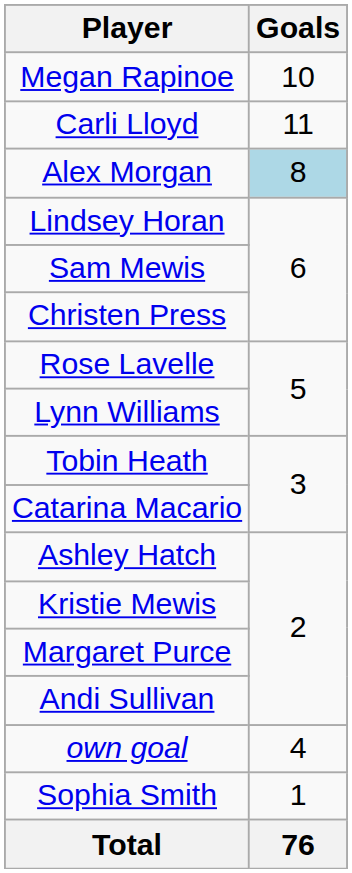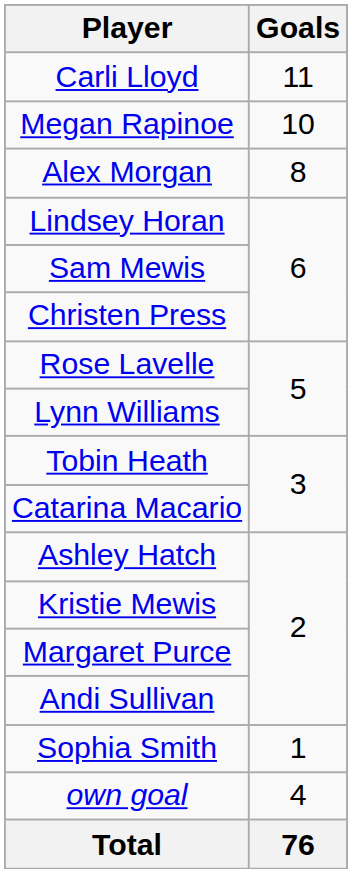 <table class="wikitable sortable" style="text-align: center;">
 <tr>
 <th>Player</th>
 <th>Goals</th>
 </tr>
 <tr>
+<td><a href='#'>Carli Lloyd</a></td>
+<td>11</td>
+</tr>
+<tr>
 <td><a href='#'>Megan Rapinoe</a></td>
 <td>10</td>
 </tr>
 <tr>
-<td><a href='#'>Carli Lloyd</a></td>
-<td>11</td>
-</tr>
-<tr>
 <td><a href='#'>Alex Morgan</a></td>
-<td style="background: lightblue;">8</td>
+<td>8</td>
 </tr>
 <tr>
 <td><a href='#'>Lindsey Horan</a></td>
 <td rowspan=3>6</td>
 </tr>
 <tr>
 <td><a href='#'>Sam Mewis</a></td>
 </tr>
 <tr>
 <td><a href='#'>Christen Press</a></td>
 </tr>
 <tr>
 <td><a href='#'>Rose Lavelle</a></td>
 <td rowspan=2>5</td>
 </tr>
 <tr>
 <td><a href='#'>Lynn Williams</a></td>
 </tr>
 <tr>
 <td><a href='#'>Tobin Heath</a></td>
 <td rowspan=2>3</td>
 </tr>
 <tr>
 <td><a href='#'>Catarina Macario</a></td>
 </tr>
 <tr>
 <td><a href='#'>Ashley Hatch</a></td>
 <td rowspan=4>2</td>
 </tr>
 <tr>
 <td><a href='#'>Kristie Mewis</a></td>
 </tr>
 <tr>
 <td><a href='#'>Margaret Purce</a></td>
 </tr>
 <tr>
 <td><a href='#'>Andi Sullivan</a></td>
 </tr>
 <tr>
+<td><a href='#'>Sophia Smith</a></td>
+<td>1</td>
+</tr>
+<tr>
 <td><em><a href='#'>own goal</a></em></td>
 <td>4</td>
-</tr>
-<tr>
-<td><a href='#'>Sophia Smith</a></td>
-<td>1</td>
 </tr>
 <tr>
 <th>Total</th>
 <th>76</th>
 </tr>
 </table>
